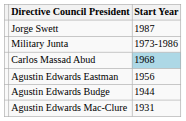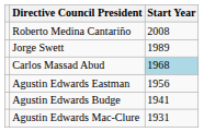 <table class="wikitable">
 <tr>
 <th></th>
 <th>Directive Council President</th>
 <th>Start Year</th>
 </tr>
 <tr>
 <td></td>
-<td>Jorge Swett</td>
-<td>1987</td>
+<td>Roberto Medina Cantariño</td>
+<td>2008</td>
 </tr>
 <tr>
 <td></td>
-<td>Military Junta</td>
-<td>1973-1986</td>
+<td>Jorge Swett</td>
+<td>1989</td>
 </tr>
 <tr>
 <td></td>
 <td>Carlos Massad Abud</td>
 <td style="background: lightblue;">1968</td>
 </tr>
 <tr>
 <td></td>
 <td>Agustin Edwards Eastman</td>
 <td>1956</td>
 </tr>
 <tr>
 <td></td>
 <td>Agustin Edwards Budge</td>
-<td>1944</td>
+<td>1941</td>
 </tr>
 <tr>
 <td></td>
 <td>Agustin Edwards Mac-Clure</td>
 <td>1931</td>
 </tr>
 </table>
